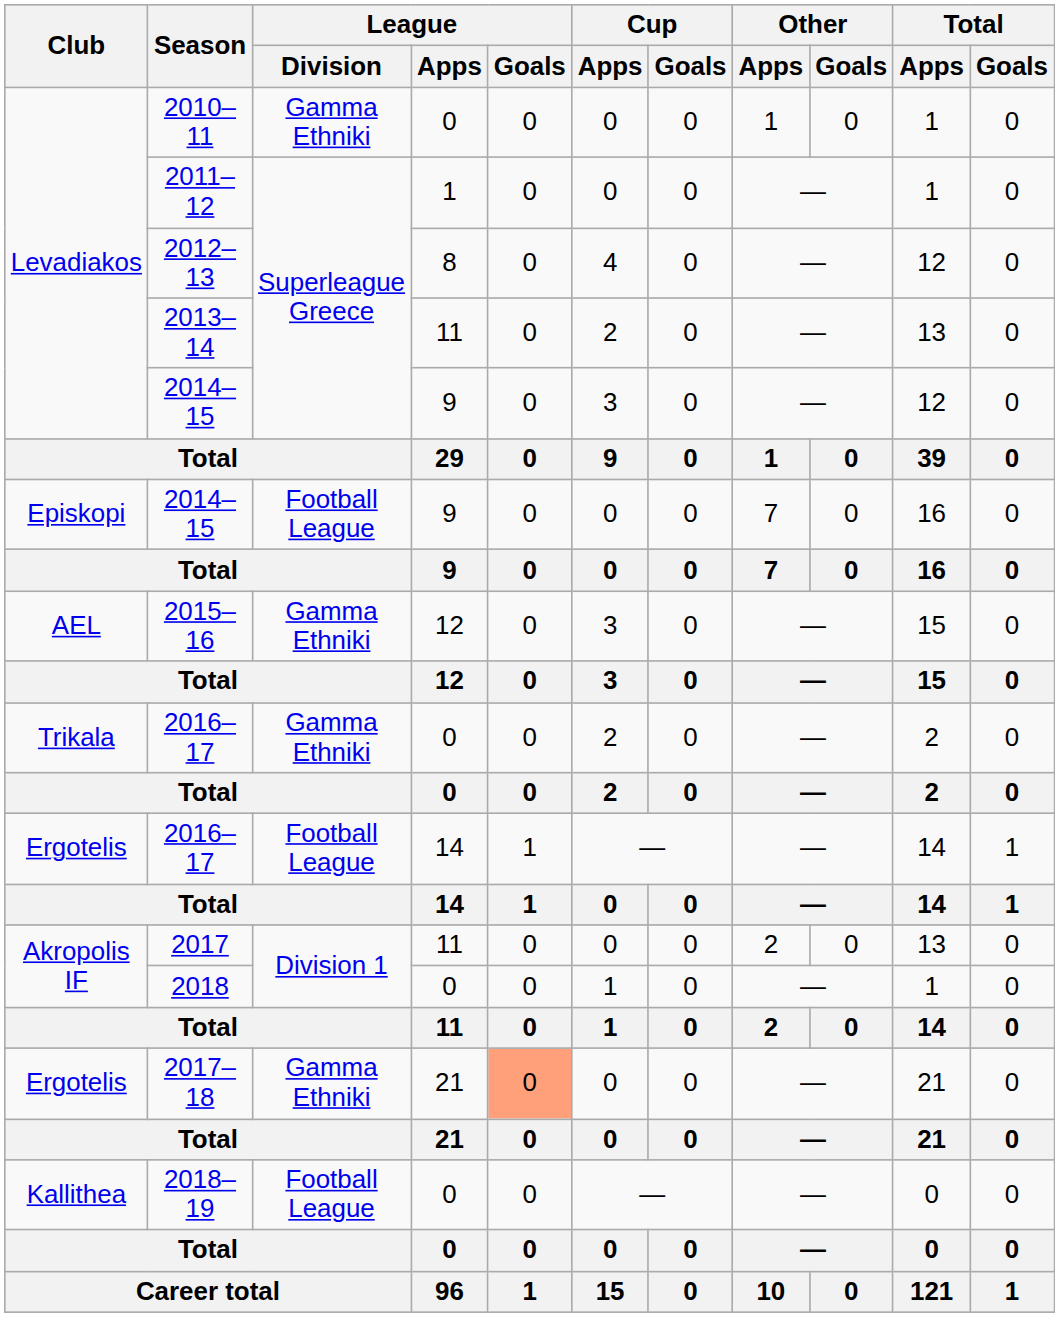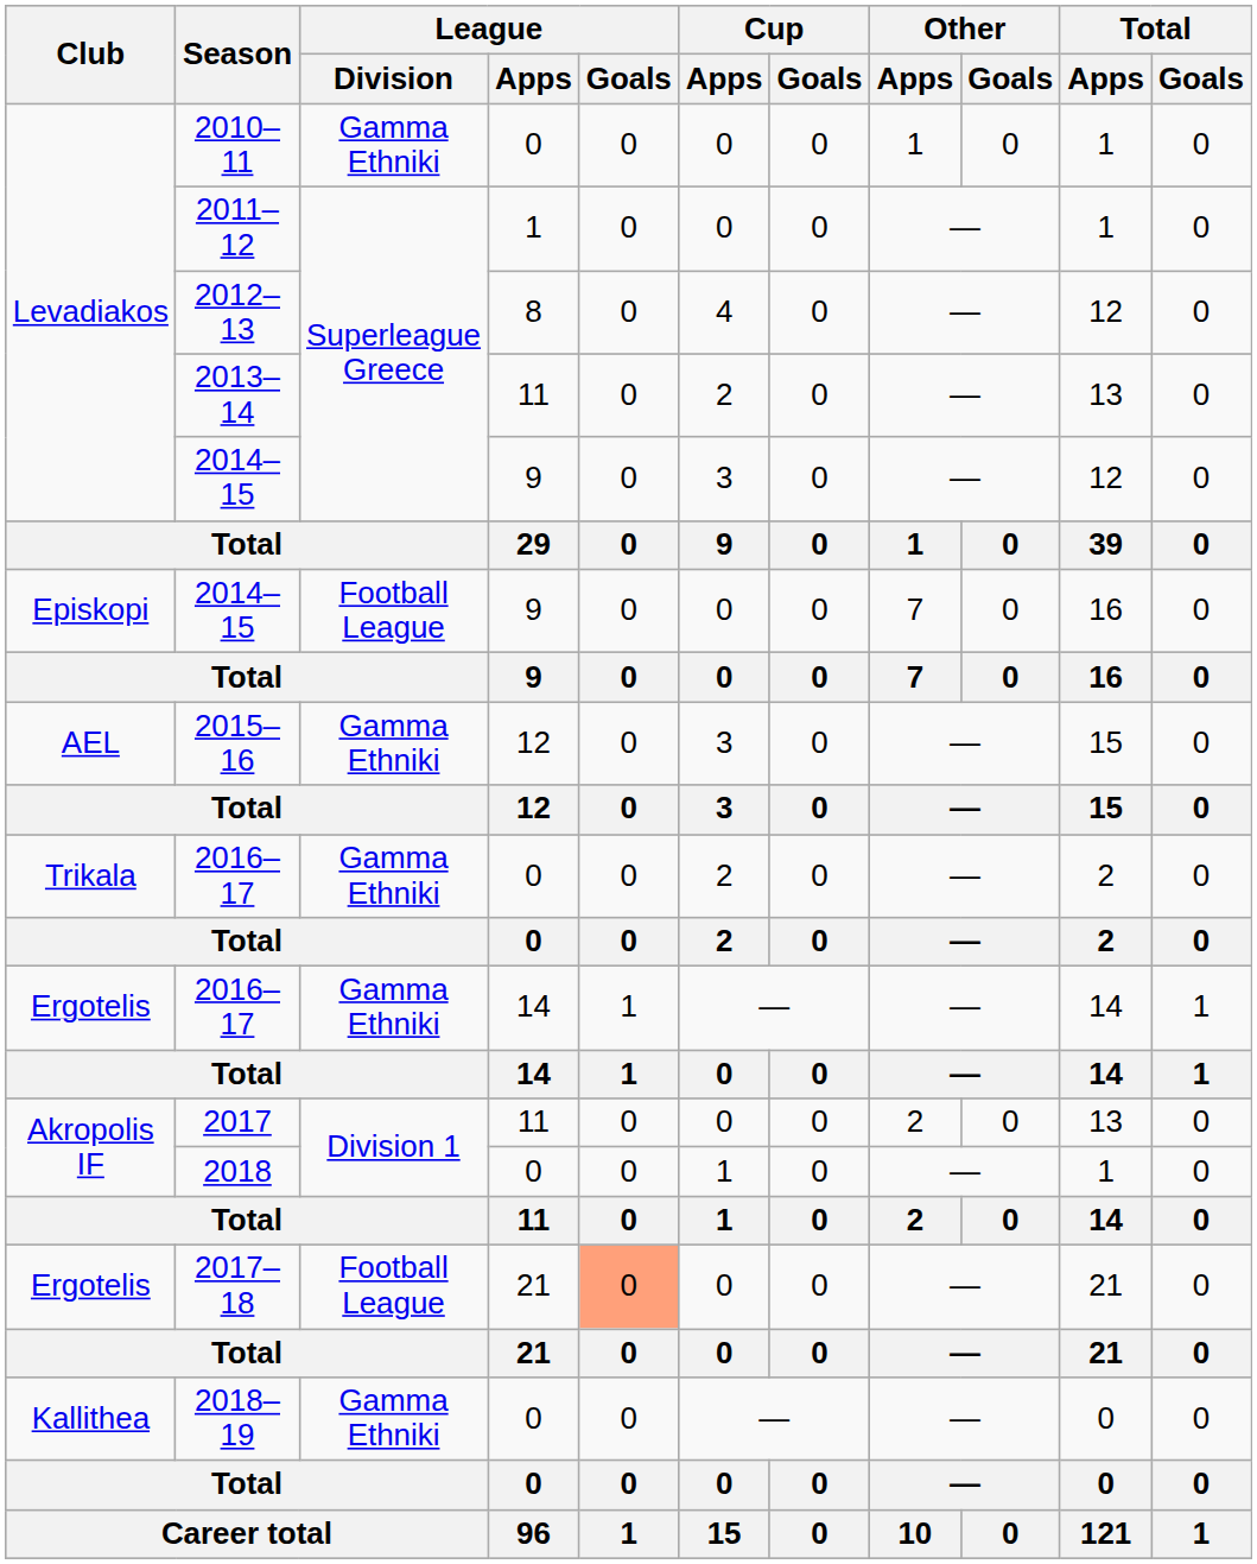 <table class="wikitable" style="text-align: center;">
 <tr>
 <th rowspan="2">Club</th>
 <th rowspan="2">Season</th>
 <th colspan="3">League</th>
 <th colspan="2">Cup</th>
 <th colspan="2">Other</th>
 <th colspan="2">Total</th>
 </tr>
 <tr>
 <th>Division</th>
 <th>Apps</th>
 <th>Goals</th>
 <th>Apps</th>
 <th>Goals</th>
 <th>Apps</th>
 <th>Goals</th>
 <th>Apps</th>
 <th>Goals</th>
 </tr>
 <tr>
 <td rowspan="5"><a href='#'>Levadiakos</a></td>
 <td><a href='#'>2010–11</a></td>
 <td><a href='#'>Gamma Ethniki</a></td>
 <td>0</td>
 <td>0</td>
 <td>0</td>
 <td>0</td>
 <td>1</td>
 <td>0</td>
 <td>1</td>
 <td>0</td>
 </tr>
 <tr>
 <td><a href='#'>2011–12</a></td>
 <td rowspan="4"><a href='#'>Superleague Greece</a></td>
 <td>1</td>
 <td>0</td>
 <td>0</td>
 <td>0</td>
 <td colspan=2>—</td>
 <td>1</td>
 <td>0</td>
 </tr>
 <tr>
 <td><a href='#'>2012–13</a></td>
 <td>8</td>
 <td>0</td>
 <td>4</td>
 <td>0</td>
 <td colspan=2>—</td>
 <td>12</td>
 <td>0</td>
 </tr>
 <tr>
 <td><a href='#'>2013–14</a></td>
 <td>11</td>
 <td>0</td>
 <td>2</td>
 <td>0</td>
 <td colspan=2>—</td>
 <td>13</td>
 <td>0</td>
 </tr>
 <tr>
 <td><a href='#'>2014–15</a></td>
 <td>9</td>
 <td>0</td>
 <td>3</td>
 <td>0</td>
 <td colspan=2>—</td>
 <td>12</td>
 <td>0</td>
 </tr>
 <tr>
 <th colspan="3">Total</th>
 <th>29</th>
 <th>0</th>
 <th>9</th>
 <th>0</th>
 <th>1</th>
 <th>0</th>
 <th>39</th>
 <th>0</th>
 </tr>
 <tr>
 <td><a href='#'>Episkopi</a></td>
 <td><a href='#'>2014–15</a></td>
 <td><a href='#'>Football League</a></td>
 <td>9</td>
 <td>0</td>
 <td>0</td>
 <td>0</td>
 <td>7</td>
 <td>0</td>
 <td>16</td>
 <td>0</td>
 </tr>
 <tr>
 <th colspan="3">Total</th>
 <th>9</th>
 <th>0</th>
 <th>0</th>
 <th>0</th>
 <th>7</th>
 <th>0</th>
 <th>16</th>
 <th>0</th>
 </tr>
 <tr>
 <td><a href='#'>AEL</a></td>
 <td><a href='#'>2015–16</a></td>
 <td><a href='#'>Gamma Ethniki</a></td>
 <td>12</td>
 <td>0</td>
 <td>3</td>
 <td>0</td>
 <td colspan=2>—</td>
 <td>15</td>
 <td>0</td>
 </tr>
 <tr>
 <th colspan="3">Total</th>
 <th>12</th>
 <th>0</th>
 <th>3</th>
 <th>0</th>
 <th colspan=2>—</th>
 <th>15</th>
 <th>0</th>
 </tr>
 <tr>
 <td><a href='#'>Trikala</a></td>
 <td><a href='#'>2016–17</a></td>
 <td><a href='#'>Gamma Ethniki</a></td>
 <td>0</td>
 <td>0</td>
 <td>2</td>
 <td>0</td>
 <td colspan=2>—</td>
 <td>2</td>
 <td>0</td>
 </tr>
 <tr>
 <th colspan="3">Total</th>
 <th>0</th>
 <th>0</th>
 <th>2</th>
 <th>0</th>
 <th colspan=2>—</th>
 <th>2</th>
 <th>0</th>
 </tr>
 <tr>
 <td><a href='#'>Ergotelis</a></td>
 <td><a href='#'>2016–17</a></td>
-<td><a href='#'>Football League</a></td>
+<td><a href='#'>Gamma Ethniki</a></td>
 <td>14</td>
 <td>1</td>
 <td colspan=2>—</td>
 <td colspan=2>—</td>
 <td>14</td>
 <td>1</td>
 </tr>
 <tr>
 <th colspan="3">Total</th>
 <th>14</th>
 <th>1</th>
 <th>0</th>
 <th>0</th>
 <th colspan=2>—</th>
 <th>14</th>
 <th>1</th>
 </tr>
 <tr>
 <td rowspan="2"><a href='#'>Akropolis IF</a></td>
 <td><a href='#'>2017</a></td>
 <td rowspan="2"><a href='#'>Division 1</a></td>
 <td>11</td>
 <td>0</td>
 <td>0</td>
 <td>0</td>
 <td>2</td>
 <td>0</td>
 <td>13</td>
 <td>0</td>
 </tr>
 <tr>
 <td><a href='#'>2018</a></td>
 <td>0</td>
 <td>0</td>
 <td>1</td>
 <td>0</td>
 <td colspan=2>—</td>
 <td>1</td>
 <td>0</td>
 </tr>
 <tr>
 <th colspan="3">Total</th>
 <th>11</th>
 <th>0</th>
 <th>1</th>
 <th>0</th>
 <th>2</th>
 <th>0</th>
 <th>14</th>
 <th>0</th>
 </tr>
 <tr>
 <td><a href='#'>Ergotelis</a></td>
 <td><a href='#'>2017–18</a></td>
-<td><a href='#'>Gamma Ethniki</a></td>
+<td><a href='#'>Football League</a></td>
 <td>21</td>
 <td style="background: lightsalmon;">0</td>
 <td>0</td>
 <td>0</td>
 <td colspan=2>—</td>
 <td>21</td>
 <td>0</td>
 </tr>
 <tr>
 <th colspan="3">Total</th>
 <th>21</th>
 <th>0</th>
 <th>0</th>
 <th>0</th>
 <th colspan=2>—</th>
 <th>21</th>
 <th>0</th>
 </tr>
 <tr>
 <td><a href='#'>Kallithea</a></td>
 <td><a href='#'>2018–19</a></td>
-<td><a href='#'>Football League</a></td>
+<td><a href='#'>Gamma Ethniki</a></td>
 <td>0</td>
 <td>0</td>
 <td colspan=2>—</td>
 <td colspan=2>—</td>
 <td>0</td>
 <td>0</td>
 </tr>
 <tr>
 <th colspan="3">Total</th>
 <th>0</th>
 <th>0</th>
 <th>0</th>
 <th>0</th>
 <th colspan=2>—</th>
 <th>0</th>
 <th>0</th>
 </tr>
 <tr>
 <th colspan="3">Career total</th>
 <th>96</th>
 <th>1</th>
 <th>15</th>
 <th>0</th>
 <th>10</th>
 <th>0</th>
 <th>121</th>
 <th>1</th>
 </tr>
 </table>
